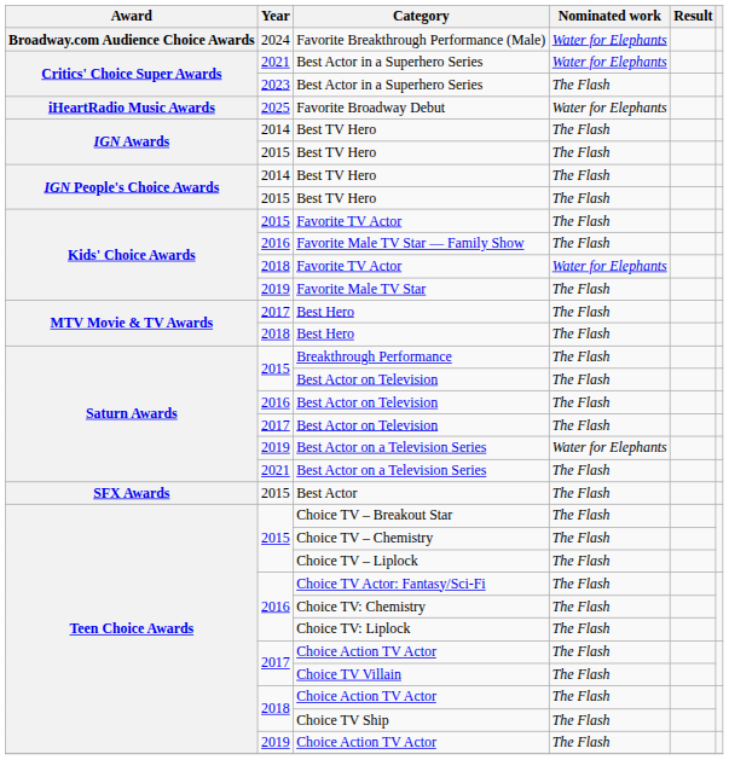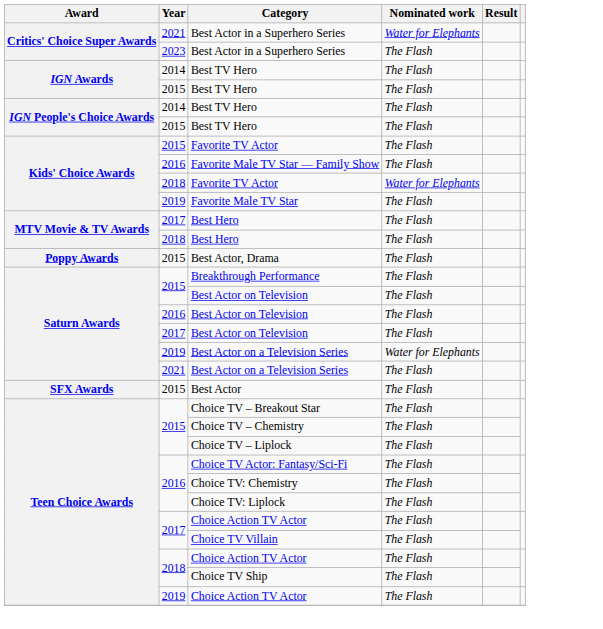 <table class="wikitable sortable plainrowheaders">
 <tr>
 <th scope="col">Award</th>
 <th scope="col">Year</th>
 <th scope="col">Category</th>
 <th scope="col">Nominated work</th>
 <th scope="col">Result</th>
 <th scope="col" class="unsortable"></th>
-</tr>
-<tr>
-<th scope="row">Broadway.com Audience Choice Awards</th>
-<td>2024</td>
-<td>Favorite Breakthrough Performance (Male)</td>
-<td><a href='#'><em>Water for Elephants</em></a></td>
-<td></td>
-<td style="text-align:center;"></td>
 </tr>
 <tr>
 <th scope="row" rowspan="2"><a href='#'>Critics' Choice Super Awards</a></th>
 <td><a href='#'>2021</a></td>
 <td>Best Actor in a Superhero Series</td>
 <td><a href='#'><em>Water for Elephants</em></a></td>
 <td></td>
 <td style="text-align:center;"></td>
 </tr>
 <tr>
 <td><a href='#'>2023</a></td>
 <td>Best Actor in a Superhero Series</td>
 <td data-sort-value="Flash, The"><em>The Flash</em></td>
 <td></td>
 <td style="text-align:center;"></td>
-</tr>
-<tr>
-<th scope="row"><a href='#'>iHeartRadio Music Awards</a></th>
-<td><a href='#'>2025</a></td>
-<td>Favorite Broadway Debut</td>
-<td><em>Water for Elephants</em></td>
-<td></td>
-<td style="text-align: center;"></td>
 </tr>
 <tr>
 <th scope="row" rowspan="2"><a href='#'><em>IGN</em> Awards</a></th>
 <td>2014</td>
 <td>Best TV Hero</td>
 <td data-sort-value="Flash, The"><em>The Flash</em></td>
 <td></td>
 <td style="text-align: center;"></td>
 </tr>
 <tr>
 <td>2015</td>
 <td>Best TV Hero</td>
 <td data-sort-value="Flash, The"><em>The Flash</em></td>
 <td></td>
 <td style="text-align: center;"></td>
 </tr>
 <tr>
 <th scope="row" rowspan="2"><a href='#'><em>IGN</em> People's Choice Awards</a></th>
 <td>2014</td>
 <td>Best TV Hero</td>
 <td data-sort-value="Flash, The"><em>The Flash</em></td>
 <td></td>
 <td style="text-align: center;"></td>
 </tr>
 <tr>
 <td>2015</td>
 <td>Best TV Hero</td>
 <td data-sort-value="Flash, The"><em>The Flash</em></td>
 <td></td>
 <td style="text-align: center;"></td>
 </tr>
 <tr>
 <th scope="row" rowspan="4"><a href='#'>Kids' Choice Awards</a></th>
 <td><a href='#'>2015</a></td>
 <td><a href='#'>Favorite TV Actor</a></td>
 <td data-sort-value="Flash, The"><em>The Flash</em></td>
 <td></td>
 <td style="text-align: center;"></td>
 </tr>
 <tr>
 <td><a href='#'>2016</a></td>
 <td><a href='#'>Favorite Male TV Star — Family Show</a></td>
 <td data-sort-value="Flash, The"><em>The Flash</em></td>
 <td></td>
 <td style="text-align: center;"></td>
 </tr>
 <tr>
 <td><a href='#'>2018</a></td>
 <td><a href='#'>Favorite TV Actor</a></td>
 <td><a href='#'><em>Water for Elephants</em></a></td>
 <td></td>
 <td style="text-align: center;"></td>
 </tr>
 <tr>
 <td><a href='#'>2019</a></td>
 <td><a href='#'>Favorite Male TV Star</a></td>
 <td data-sort-value="Flash, The"><em>The Flash</em></td>
 <td></td>
 <td style="text-align: center;"></td>
 </tr>
 <tr>
 <th scope="row" rowspan="2"><a href='#'>MTV Movie & TV Awards</a></th>
 <td><a href='#'>2017</a></td>
 <td><a href='#'>Best Hero</a></td>
 <td data-sort-value="Flash, The"><em>The Flash</em></td>
 <td></td>
 <td style="text-align:center;"></td>
 </tr>
 <tr>
 <td><a href='#'>2018</a></td>
 <td><a href='#'>Best Hero</a></td>
 <td data-sort-value="Flash, The"><em>The Flash</em></td>
 <td></td>
 <td style="text-align: center;"></td>
+</tr>
+<tr>
+<th scope="row"><a href='#'>Poppy Awards</a></th>
+<td>2015</td>
+<td>Best Actor, Drama</td>
+<td data-sort-value="Flash, The"><em>The Flash</em></td>
+<td></td>
+<td style="text-align:center;"></td>
 </tr>
 <tr>
 <th scope="row" rowspan="6"><a href='#'>Saturn Awards</a></th>
 <td rowspan="2"><a href='#'>2015</a></td>
 <td><a href='#'>Breakthrough Performance</a></td>
 <td data-sort-value="Flash, The"><em>The Flash</em></td>
 <td></td>
 <td style="text-align: center;"></td>
 </tr>
 <tr>
 <td><a href='#'>Best Actor on Television</a></td>
 <td data-sort-value="Flash, The"><em>The Flash</em></td>
 <td></td>
 <td style="text-align: center;"></td>
 </tr>
 <tr>
 <td><a href='#'>2016</a></td>
 <td><a href='#'>Best Actor on Television</a></td>
 <td data-sort-value="Flash, The"><em>The Flash</em></td>
 <td></td>
 <td style="text-align: center;"></td>
 </tr>
 <tr>
 <td><a href='#'>2017</a></td>
 <td><a href='#'>Best Actor on Television</a></td>
 <td data-sort-value="Flash, The"><em>The Flash</em></td>
 <td></td>
 <td style="text-align: center;"></td>
 </tr>
 <tr>
 <td><a href='#'>2019</a></td>
 <td><a href='#'>Best Actor on a Television Series</a></td>
 <td><em>Water for Elephants</em></td>
 <td></td>
 <td style="text-align: center;"></td>
 </tr>
 <tr>
 <td><a href='#'>2021</a></td>
 <td><a href='#'>Best Actor on a Television Series</a></td>
 <td data-sort-value="Flash, The"><em>The Flash</em></td>
 <td></td>
 <td style="text-align: center;"></td>
 </tr>
 <tr>
 <th scope="row"><a href='#'>SFX Awards</a></th>
 <td>2015</td>
 <td>Best Actor</td>
 <td data-sort-value="Flash, The"><em>The Flash</em></td>
 <td></td>
 <td style="text-align:center;"></td>
 </tr>
 <tr>
 <th scope="row" rowspan="11"><a href='#'>Teen Choice Awards</a></th>
 <td rowspan="3"><a href='#'>2015</a></td>
 <td>Choice TV – Breakout Star</td>
 <td data-sort-value="Flash, The"><em>The Flash</em></td>
 <td></td>
 <td rowspan="3" style="text-align: center;"></td>
 </tr>
 <tr>
 <td>Choice TV – Chemistry </td>
 <td data-sort-value="Flash, The"><em>The Flash</em></td>
 <td></td>
 </tr>
 <tr>
 <td>Choice TV – Liplock </td>
 <td data-sort-value="Flash, The"><em>The Flash</em></td>
 <td></td>
 </tr>
 <tr>
 <td rowspan="3"><a href='#'>2016</a></td>
 <td><a href='#'>Choice TV Actor: Fantasy/Sci-Fi</a></td>
 <td data-sort-value="Flash, The"><em>The Flash</em></td>
 <td></td>
 <td rowspan="3" style="text-align:center;"></td>
 </tr>
 <tr>
 <td>Choice TV: Chemistry </td>
 <td data-sort-value="Flash, The"><em>The Flash</em></td>
 <td></td>
 </tr>
 <tr>
 <td>Choice TV: Liplock </td>
 <td data-sort-value="Flash, The"><em>The Flash</em></td>
 <td></td>
 </tr>
 <tr>
 <td rowspan="2"><a href='#'>2017</a></td>
 <td><a href='#'>Choice Action TV Actor</a></td>
 <td data-sort-value="Flash, The"><em>The Flash</em></td>
 <td></td>
 <td rowspan="2" style="text-align:center;"></td>
 </tr>
 <tr>
 <td><a href='#'>Choice TV Villain</a></td>
 <td data-sort-value="Flash, The"><em>The Flash</em></td>
 <td></td>
 </tr>
 <tr>
 <td rowspan="2"><a href='#'>2018</a></td>
 <td><a href='#'>Choice Action TV Actor</a></td>
 <td data-sort-value="Flash, The"><em>The Flash</em></td>
 <td></td>
 <td rowspan="2" style="text-align:center;"></td>
 </tr>
 <tr>
 <td>Choice TV Ship </td>
 <td data-sort-value="Flash, The"><em>The Flash</em></td>
 <td></td>
 </tr>
 <tr>
 <td><a href='#'>2019</a></td>
 <td><a href='#'>Choice Action TV Actor</a></td>
 <td data-sort-value="Flash, The"><em>The Flash</em></td>
 <td></td>
 <td style="text-align: center;"></td>
 </tr>
 <tr>
 </tr>
 </table>
